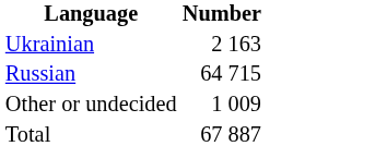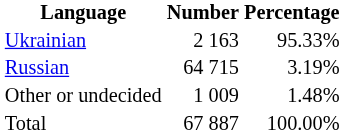 <table class="standard">
 <tr>
 <th>Language</th>
 <th>Number</th>
+<th>Percentage</th>
 </tr>
 <tr>
 <td><a href='#'>Ukrainian</a></td>
 <td align="right">2 163</td>
+<td align="right">95.33%</td>
 </tr>
 <tr>
 <td><a href='#'>Russian</a></td>
 <td align="right">64 715</td>
+<td align="right">3.19%</td>
 </tr>
 <tr>
 <td>Other or undecided</td>
 <td align="right">1 009</td>
+<td align="right">1.48%</td>
 </tr>
 <tr>
 <td>Total</td>
 <td align="right">67 887</td>
+<td align="right">100.00%</td>
 </tr>
 </table>
